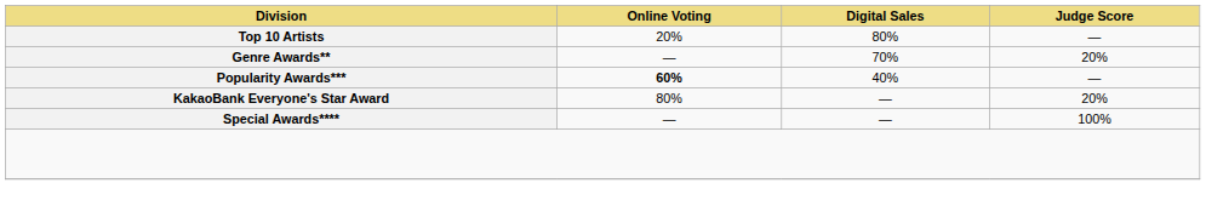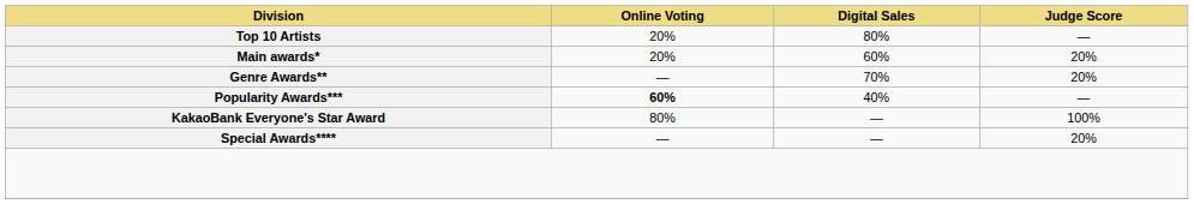 <table class="wikitable" style="width:70%; text-align:center; font-size:95%">
 <tr>
 <th style="background:#EEDD85;" ! align="center">Division</th>
 <th style="background:#EEDD85;" ! align="center">Online Voting</th>
 <th style="background:#EEDD85;" ! align="center">Digital Sales</th>
 <th style="background:#EEDD85;" ! align="center">Judge Score</th>
 </tr>
 <tr>
 <th>Top 10 Artists</th>
 <td>20%</td>
 <td>80%</td>
 <td>—</td>
+</tr>
+<tr>
+<th>Main awards*</th>
+<td>20%</td>
+<td>60%</td>
+<td>20%</td>
 </tr>
 <tr>
 <th>Genre Awards**</th>
 <td>—</td>
 <td>70%</td>
 <td>20%</td>
 </tr>
 <tr>
 <th>Popularity Awards***</th>
 <td><strong>60%</strong></td>
 <td>40%</td>
 <td>—</td>
 </tr>
 <tr>
 <th>KakaoBank Everyone's Star Award</th>
 <td>80%</td>
 <td>—</td>
-<td>20%</td>
+<td>100%</td>
 </tr>
 <tr>
 <th>Special Awards****</th>
 <td>—</td>
 <td>—</td>
-<td>100%</td>
+<td>20%</td>
 </tr>
 <tr>
 <td colspan="4" align="left"><br><br><br></td>
 </tr>
 <tr>
 </tr>
 </table>
